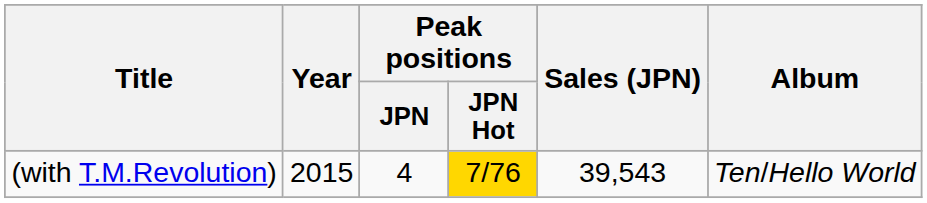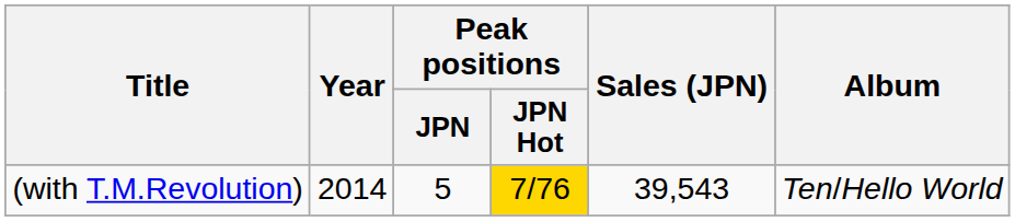 <table class="wikitable" style="text-align:center;">
 <tr>
 <th scope="col" rowspan="2">Title</th>
 <th scope="col" rowspan="2">Year</th>
 <th scope="col" colspan="2">Peak positions</th>
 <th rowspan="2">Sales (JPN)</th>
 <th scope="col" rowspan="2">Album</th>
 </tr>
 <tr>
 <th scope="col" style="width:3em;font-size:90%">JPN<br></th>
 <th scope="col" style="width:3em;font-size:90%">JPN Hot<br></th>
 </tr>
 <tr>
 <td> (with <a href='#'>T.M.Revolution</a>)</td>
-<td style="text-align:center;">2015</td>
-<td style="text-align:center;">4</td>
+<td style="text-align:center;">2014</td>
+<td style="text-align:center;">5</td>
 <td style="background: gold; text-align:center;">7/76</td>
 <td style="text-align:center;">39,543</td>
 <td style="text-align:center;"><em>Ten</em>/<em>Hello World</em></td>
 </tr>
 </table>
